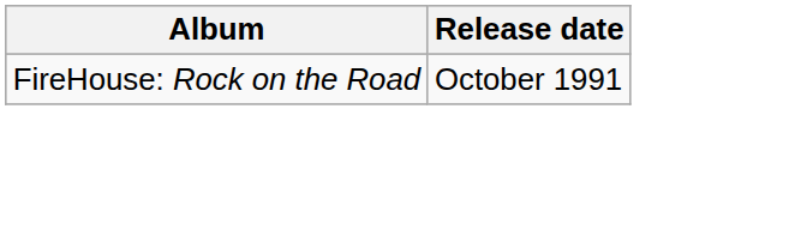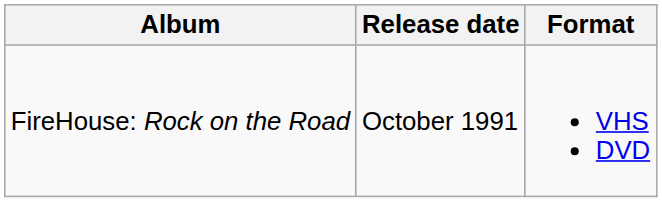 <table class="wikitable">
 <tr>
 <th>Album</th>
 <th>Release date</th>
+<th>Format</th>
 </tr>
 <tr>
 <td>FireHouse: <em>Rock on the Road</em></td>
 <td>October 1991</td>
+<td><br><ul><li><a href='#'>VHS</a></li><li><a href='#'>DVD</a></li></ul></td>
 </tr>
 </table>
